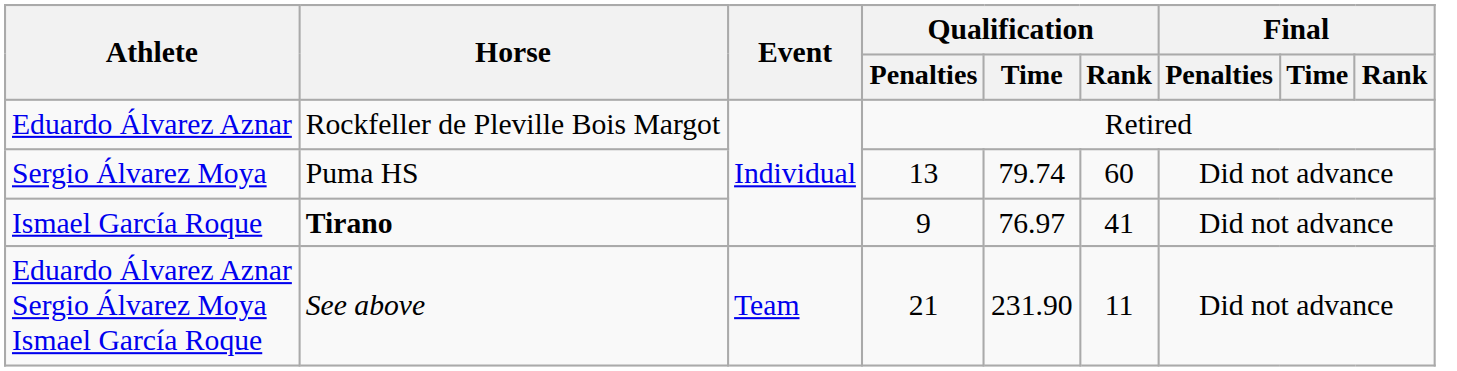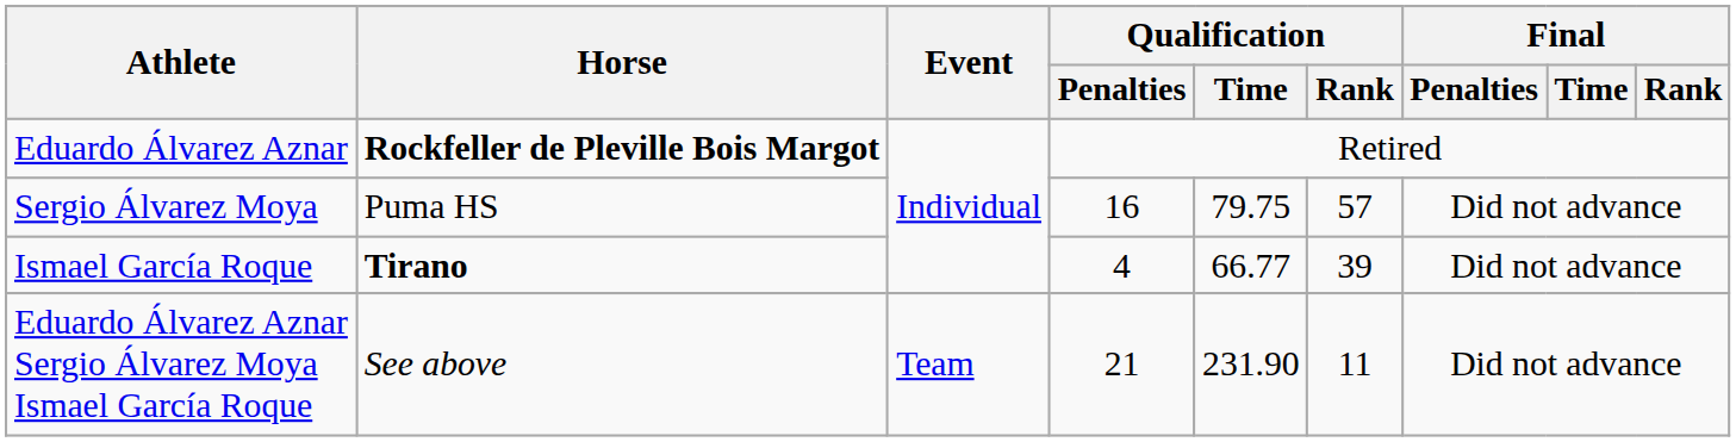 <table class="wikitable" style="font-size:90%">
 <tr>
 <th rowspan="2">Athlete</th>
 <th rowspan="2">Horse</th>
 <th rowspan="2">Event</th>
 <th colspan="3">Qualification</th>
 <th colspan="3">Final</th>
 </tr>
 <tr style="font-size:95%">
 <th>Penalties</th>
 <th>Time</th>
 <th>Rank</th>
 <th>Penalties</th>
 <th>Time</th>
 <th>Rank</th>
 </tr>
 <tr align=center>
 <td align=left><a href='#'>Eduardo Álvarez Aznar</a></td>
-<td align=left>Rockfeller de Pleville Bois Margot</td>
+<td align=left><strong>Rockfeller de Pleville Bois Margot</strong></td>
 <td rowspan="3" style="text-align:left;"><a href='#'>Individual</a></td>
 <td colspan=6>Retired</td>
 </tr>
 <tr align=center>
 <td align=left><a href='#'>Sergio Álvarez Moya</a></td>
 <td align=left>Puma HS</td>
-<td>13</td>
-<td>79.74</td>
-<td>60</td>
+<td>16</td>
+<td>79.75</td>
+<td>57</td>
 <td colspan=3>Did not advance</td>
 </tr>
 <tr align=center>
 <td align=left><a href='#'>Ismael García Roque</a></td>
 <td align=left><strong>Tirano</strong></td>
-<td>9</td>
-<td>76.97</td>
-<td>41</td>
+<td>4</td>
+<td>66.77</td>
+<td>39</td>
 <td colspan=3>Did not advance</td>
 </tr>
 <tr align=center>
 <td align=left><a href='#'>Eduardo Álvarez Aznar</a><br><a href='#'>Sergio Álvarez Moya</a><br><a href='#'>Ismael García Roque</a></td>
 <td align=left><em>See above</em></td>
 <td align=left><a href='#'>Team</a></td>
 <td>21</td>
 <td>231.90</td>
 <td>11</td>
 <td colspan=3>Did not advance</td>
 </tr>
 </table>
